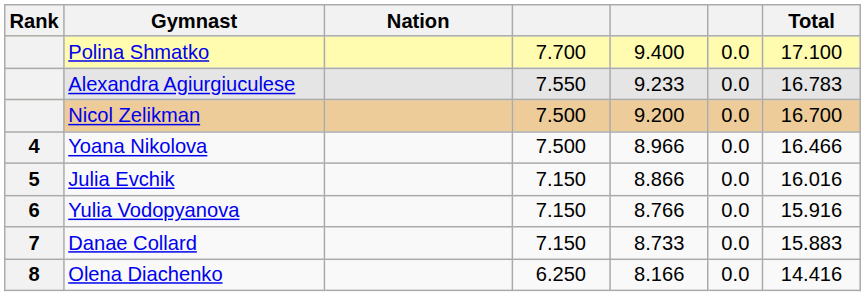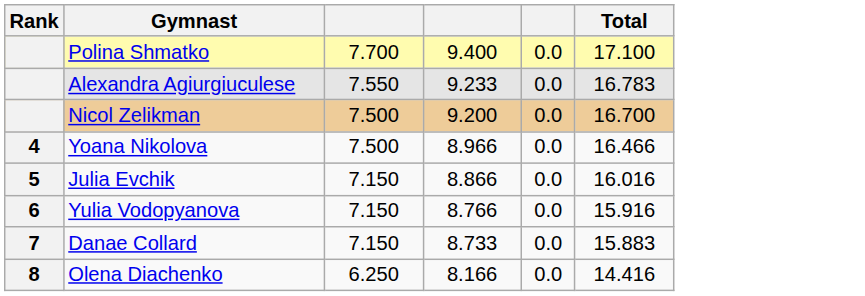 <table class="wikitable sortable" style="text-align:center; font-size:85%">
 <tr>
 <th scope="col" style="width:20px;">Rank</th>
 <th ! scope="col" style="width:170px;">Gymnast</th>
-<th ! scope="col" style="width:120px;">Nation</th>
 <th ! scope="col" style="width:60px;"></th>
 <th ! scope="col" style="width:60px;"></th>
 <th ! scope="col" style="width:30px;"></th>
 <th ! scope="col" style="width:60px;">Total</th>
 </tr>
 <tr bgcolor=fffcaf>
 <th scope=row></th>
 <td align=left><a href='#'>Polina Shmatko</a></td>
-<td></td>
 <td>7.700</td>
 <td>9.400</td>
 <td>0.0</td>
 <td>17.100</td>
 </tr>
 <tr bgcolor=e5e5e5>
 <th scope=row></th>
 <td align=left><a href='#'>Alexandra Agiurgiuculese</a></td>
-<td></td>
 <td>7.550</td>
 <td>9.233</td>
 <td>0.0</td>
 <td>16.783</td>
 </tr>
 <tr bgcolor=eecc99>
 <th scope=row></th>
 <td align=left><a href='#'>Nicol Zelikman</a></td>
-<td></td>
 <td>7.500</td>
 <td>9.200</td>
 <td>0.0</td>
 <td>16.700</td>
 </tr>
 <tr>
 <th scope=row>4</th>
 <td align=left><a href='#'>Yoana Nikolova</a></td>
-<td></td>
 <td>7.500</td>
 <td>8.966</td>
 <td>0.0</td>
 <td>16.466</td>
 </tr>
 <tr>
 <th scope=row>5</th>
 <td align=left><a href='#'>Julia Evchik</a></td>
-<td></td>
 <td>7.150</td>
 <td>8.866</td>
 <td>0.0</td>
 <td>16.016</td>
 </tr>
 <tr>
 <th scope=row>6</th>
 <td align=left><a href='#'>Yulia Vodopyanova</a></td>
-<td></td>
 <td>7.150</td>
 <td>8.766</td>
 <td>0.0</td>
 <td>15.916</td>
 </tr>
 <tr>
 <th scope=row>7</th>
 <td align=left><a href='#'>Danae Collard</a></td>
-<td></td>
 <td>7.150</td>
 <td>8.733</td>
 <td>0.0</td>
 <td>15.883</td>
 </tr>
 <tr>
 <th scope=row>8</th>
 <td align=left><a href='#'>Olena Diachenko</a></td>
-<td></td>
 <td>6.250</td>
 <td>8.166</td>
 <td>0.0</td>
 <td>14.416</td>
 </tr>
 </table>
